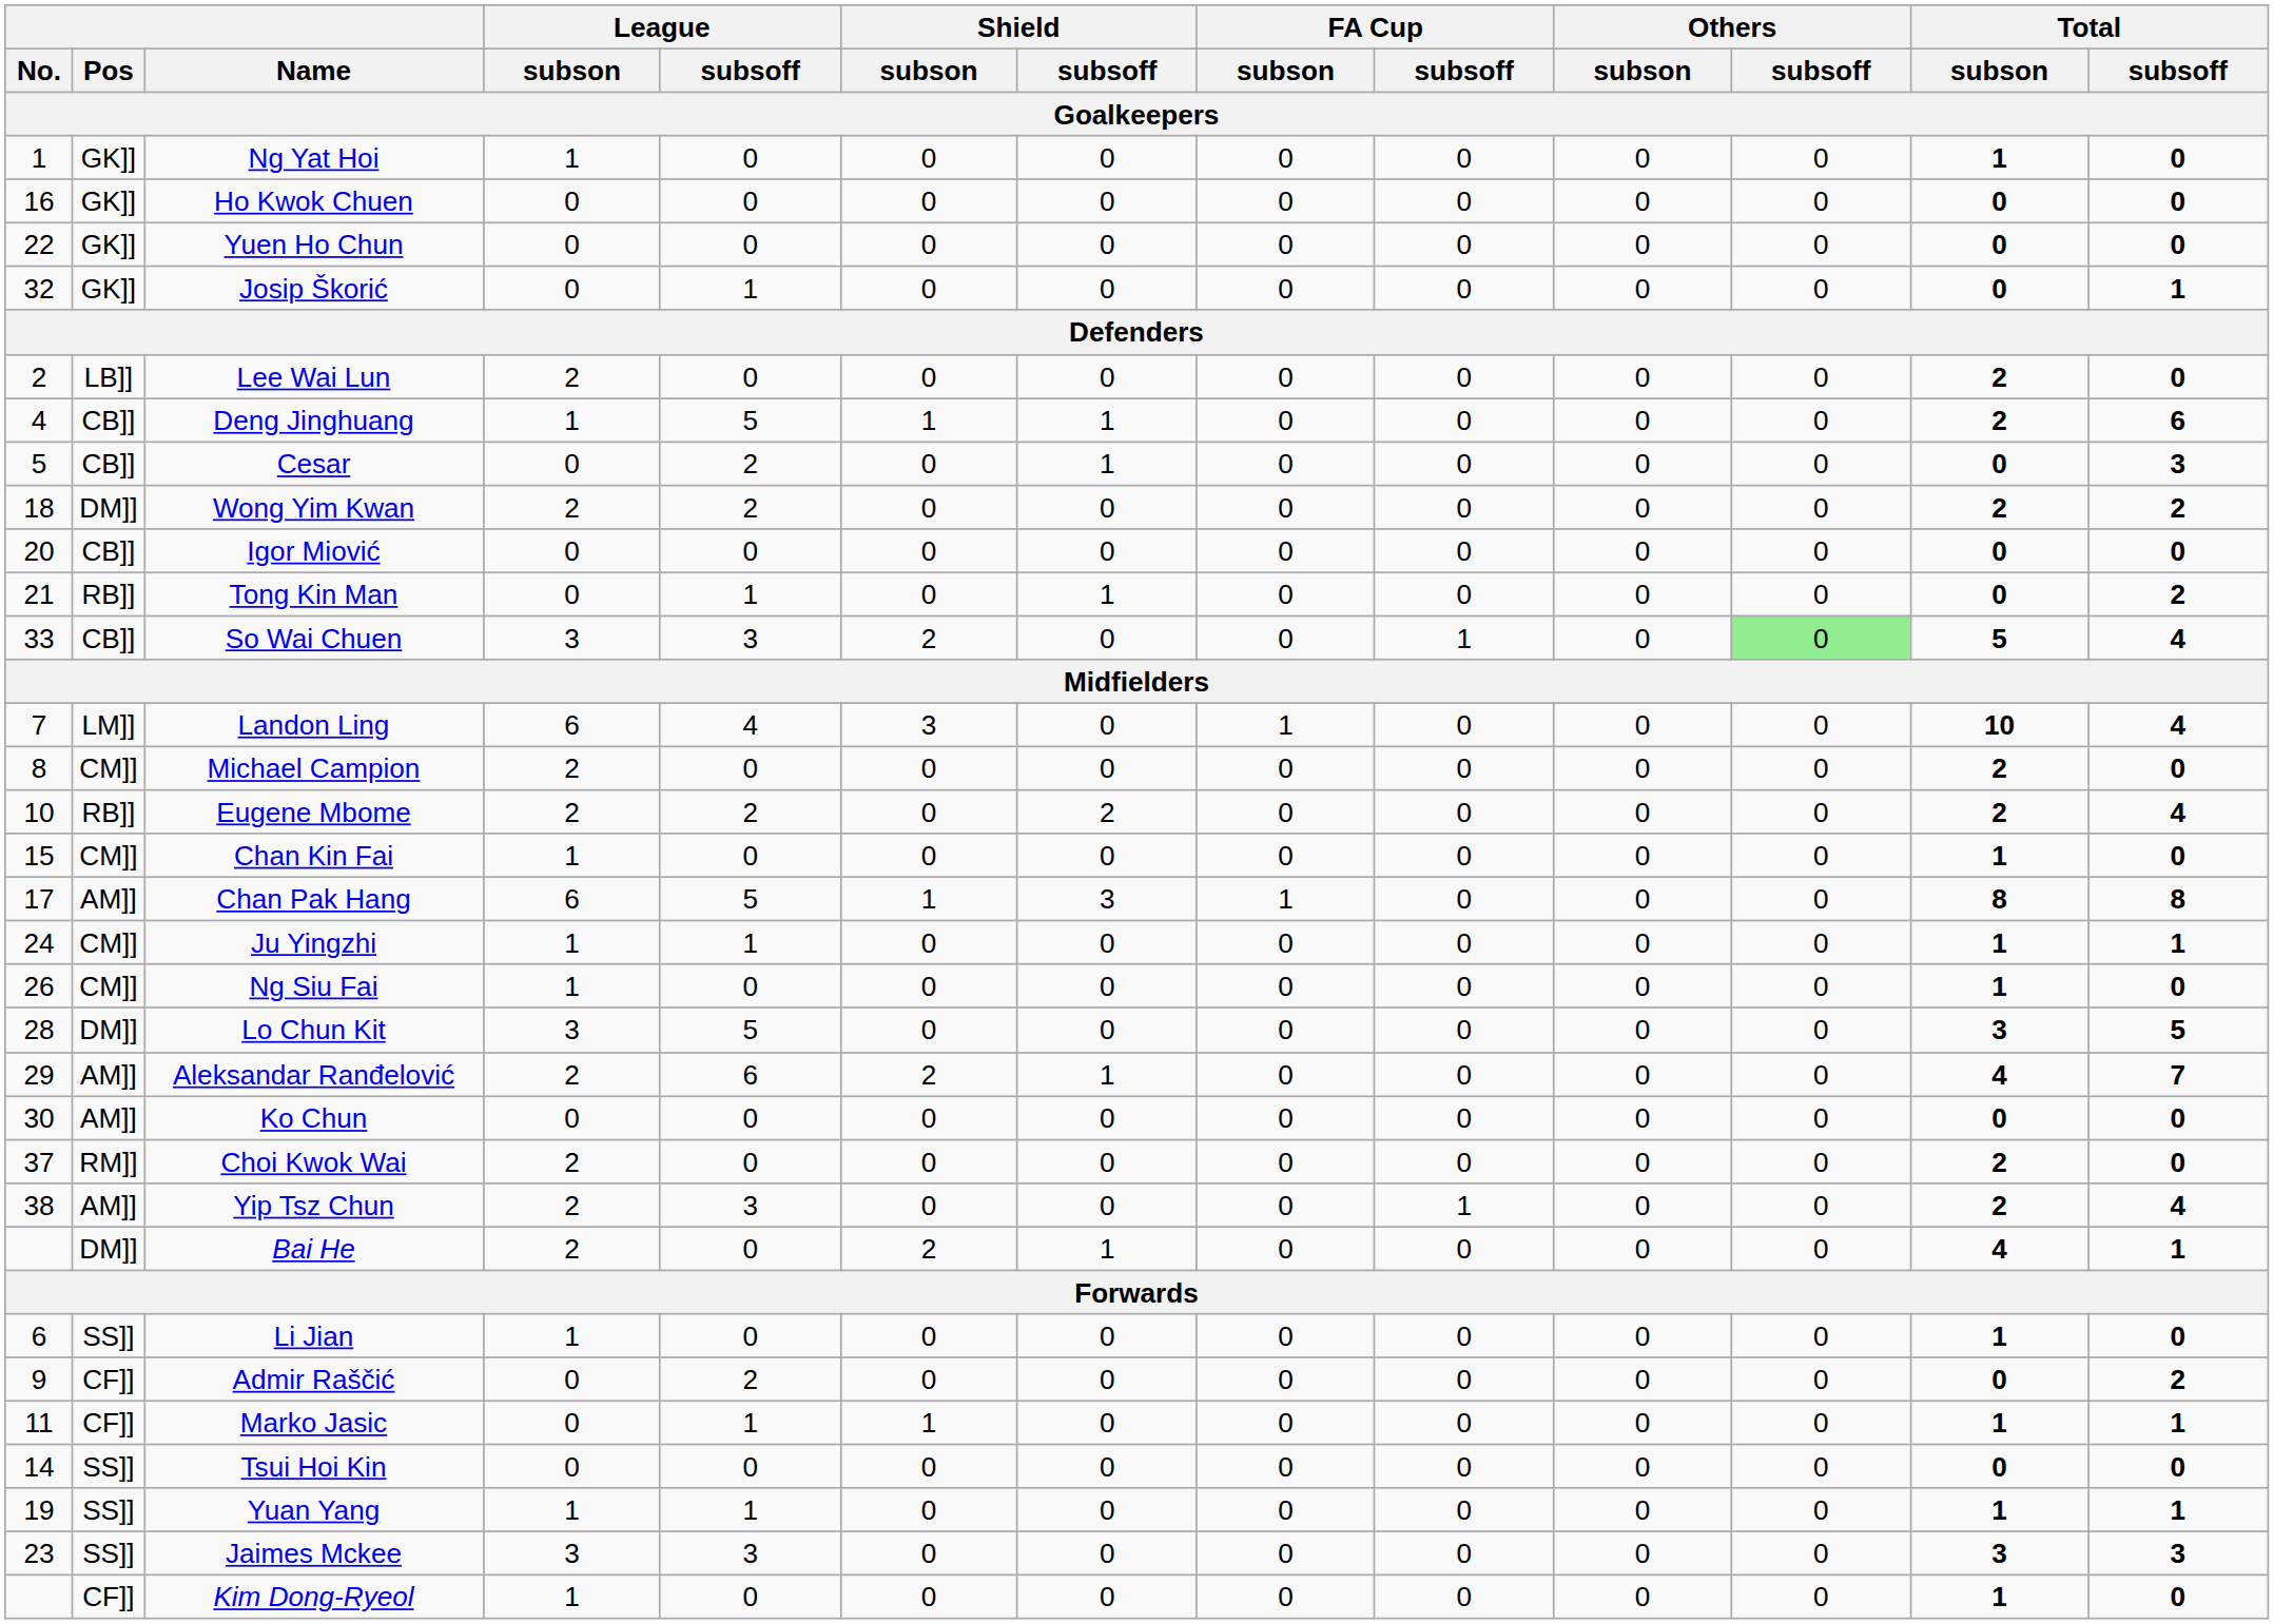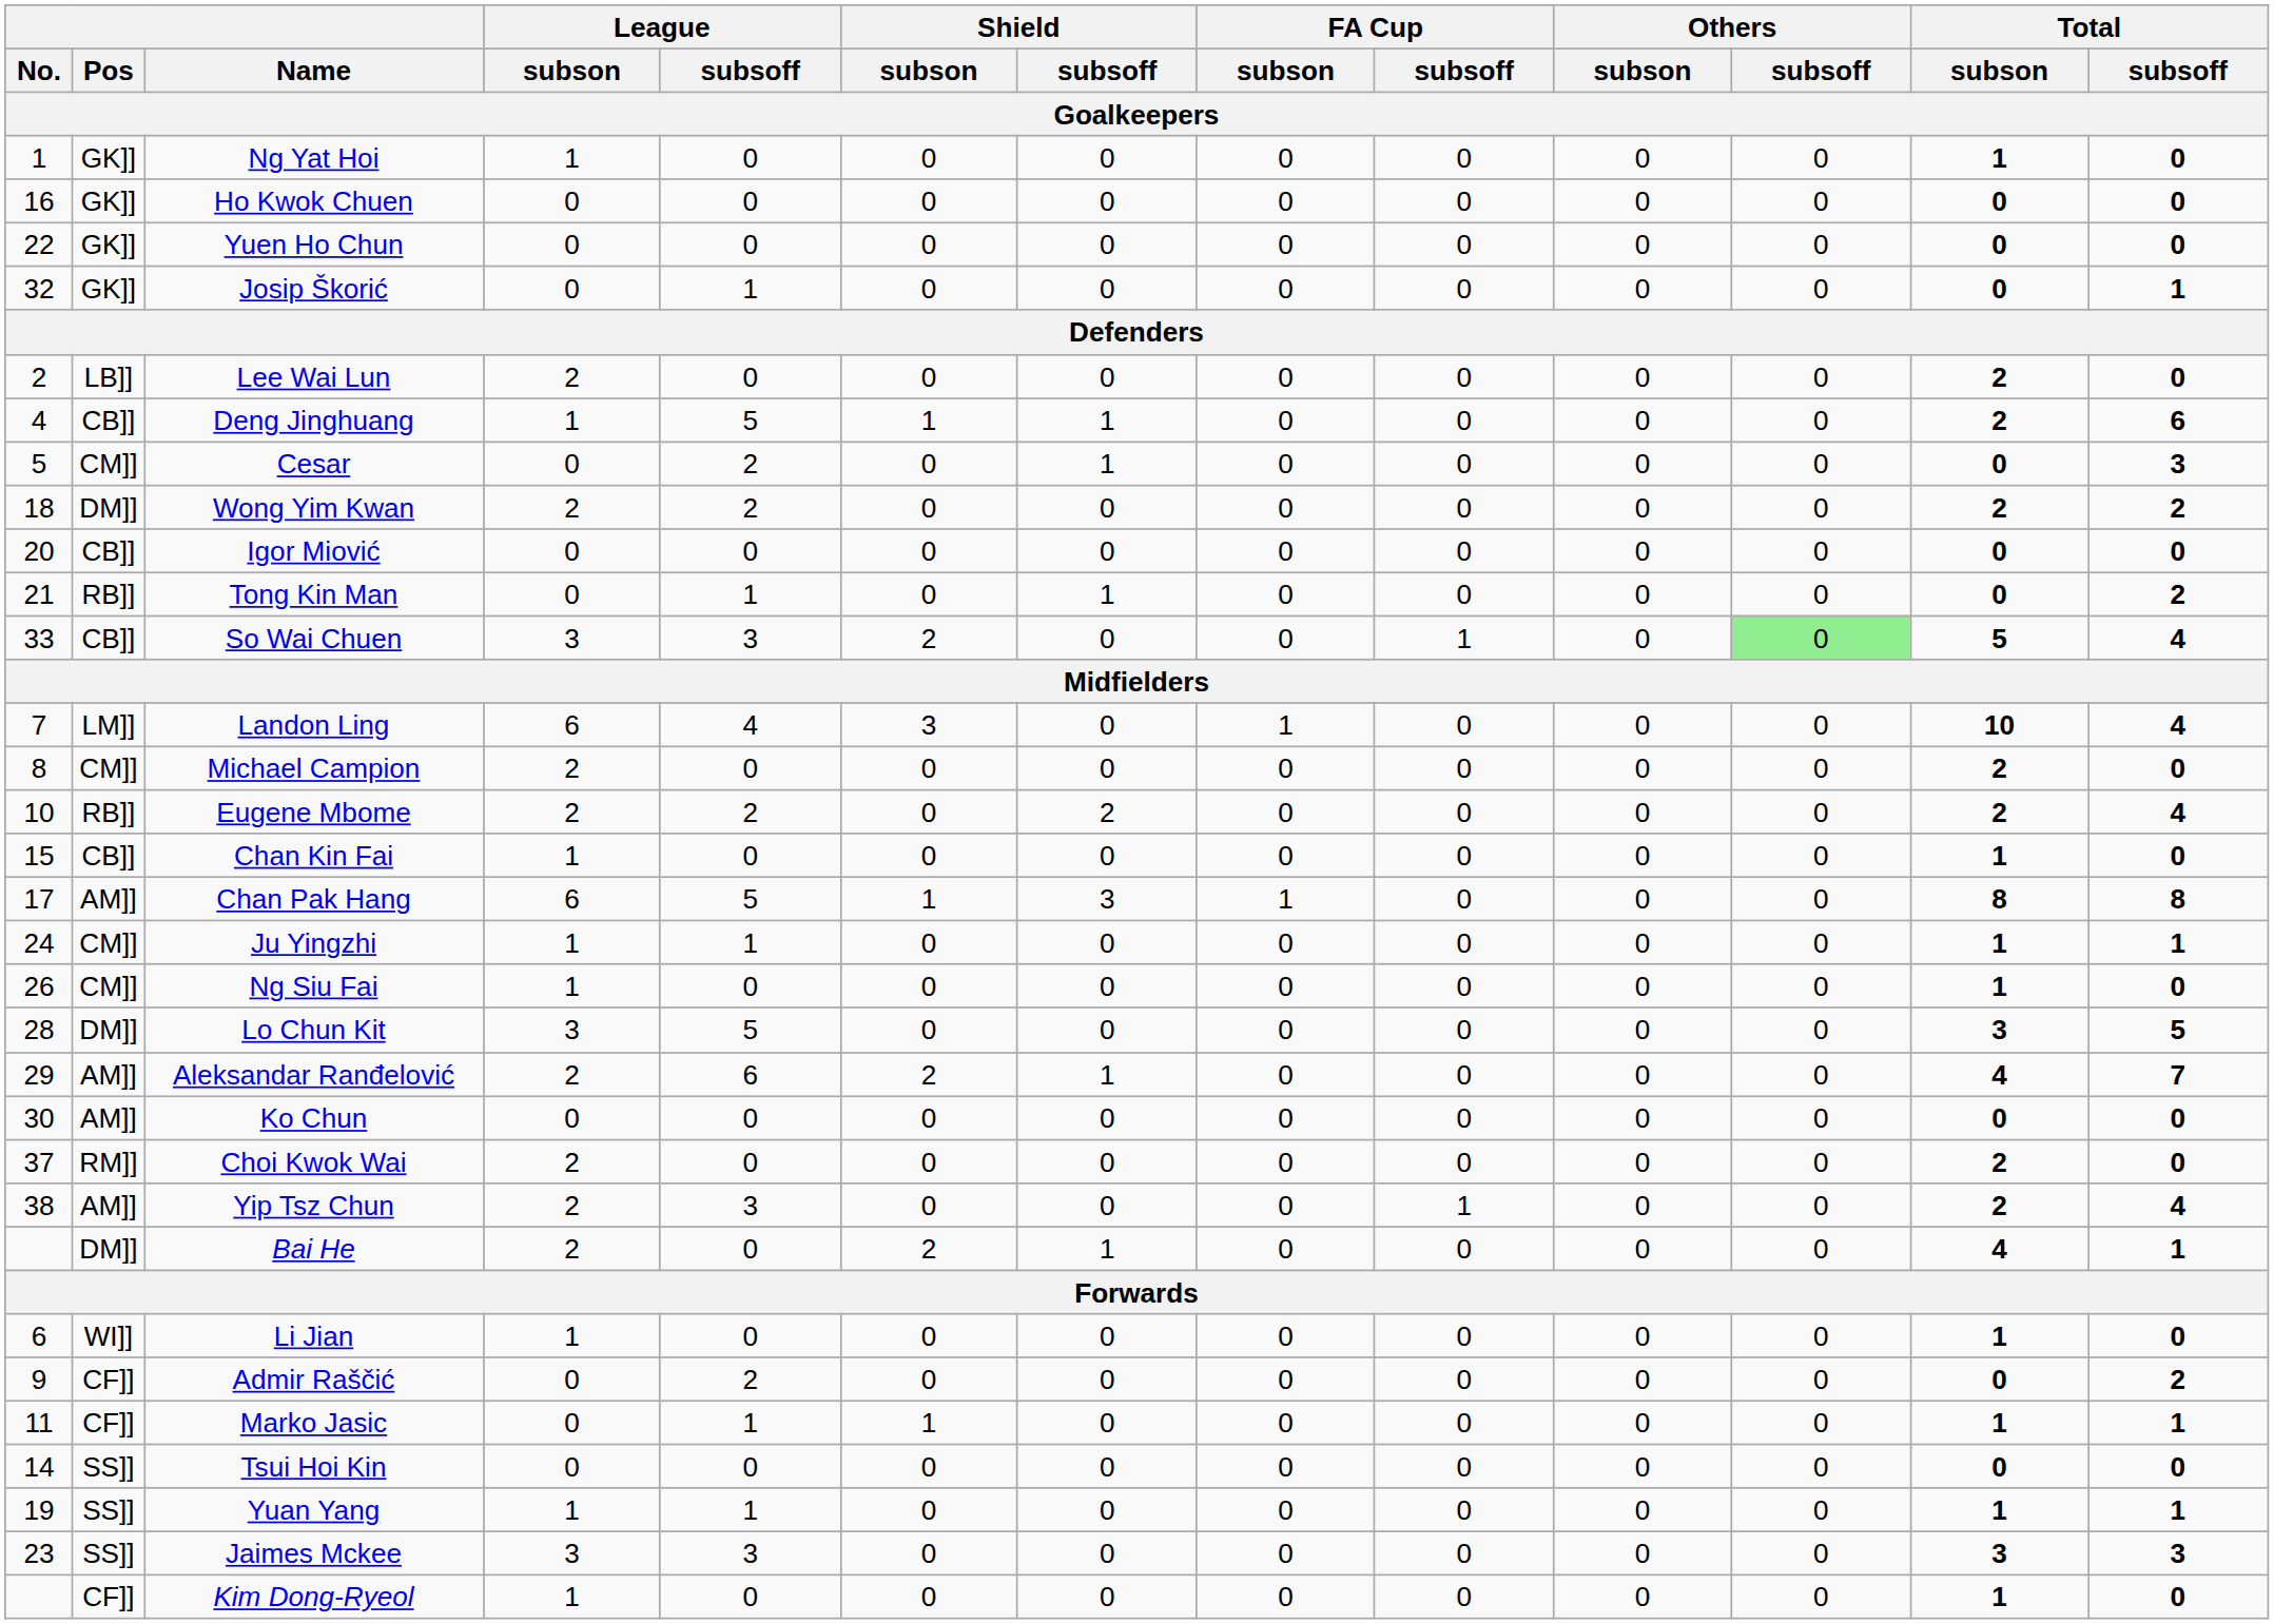 <table class="wikitable" style="font-size: 95%; text-align:center;">
 <tr>
 <th colspan=3></th>
 <th colspan=2>League</th>
 <th colspan=2>Shield</th>
 <th colspan=2>FA Cup</th>
 <th colspan=2>Others</th>
 <th colspan=2>Total</th>
 </tr>
 <tr>
 <th width="3%"><strong>No.</strong></th>
 <th width="3%"><strong>Pos</strong></th>
 <th width="15%"><strong>Name</strong></th>
 <th width=20>subson</th>
 <th width=20>subsoff</th>
 <th width=20>subson</th>
 <th width=20>subsoff</th>
 <th width=20>subson</th>
 <th width=20>subsoff</th>
 <th width=20>subson</th>
 <th width=20>subsoff</th>
 <th width=20>subson</th>
 <th width=20>subsoff</th>
 </tr>
 <tr>
 <th colspan=15>Goalkeepers</th>
 </tr>
 <tr>
 <td>1</td>
 <td [[>GK]]</td>
 <td><a href='#'>Ng Yat Hoi</a></td>
 <td>1</td>
 <td>0</td>
 <td>0</td>
 <td>0</td>
 <td>0</td>
 <td>0</td>
 <td>0</td>
 <td>0</td>
 <td><strong>1</strong></td>
 <td><strong>0</strong></td>
 </tr>
 <tr>
 <td>16</td>
 <td [[>GK]]</td>
 <td><a href='#'>Ho Kwok Chuen</a></td>
 <td>0</td>
 <td>0</td>
 <td>0</td>
 <td>0</td>
 <td>0</td>
 <td>0</td>
 <td>0</td>
 <td>0</td>
 <td><strong>0</strong></td>
 <td><strong>0</strong></td>
 </tr>
 <tr>
 <td>22</td>
 <td [[>GK]]</td>
 <td><a href='#'>Yuen Ho Chun</a></td>
 <td>0</td>
 <td>0</td>
 <td>0</td>
 <td>0</td>
 <td>0</td>
 <td>0</td>
 <td>0</td>
 <td>0</td>
 <td><strong>0</strong></td>
 <td><strong>0</strong></td>
 </tr>
 <tr>
 <td>32</td>
 <td [[>GK]]</td>
 <td><a href='#'>Josip Škorić</a></td>
 <td>0</td>
 <td>1</td>
 <td>0</td>
 <td>0</td>
 <td>0</td>
 <td>0</td>
 <td>0</td>
 <td>0</td>
 <td><strong>0</strong></td>
 <td><strong>1</strong></td>
 </tr>
 <tr>
 <th colspan=15>Defenders</th>
 </tr>
 <tr>
 <td>2</td>
 <td [[>LB]]</td>
 <td><a href='#'>Lee Wai Lun</a></td>
 <td>2</td>
 <td>0</td>
 <td>0</td>
 <td>0</td>
 <td>0</td>
 <td>0</td>
 <td>0</td>
 <td>0</td>
 <td><strong>2</strong></td>
 <td><strong>0</strong></td>
 </tr>
 <tr>
 <td>4</td>
 <td [[>CB]]</td>
 <td><a href='#'>Deng Jinghuang</a></td>
 <td>1</td>
 <td>5</td>
 <td>1</td>
 <td>1</td>
 <td>0</td>
 <td>0</td>
 <td>0</td>
 <td>0</td>
 <td><strong>2</strong></td>
 <td><strong>6</strong></td>
 </tr>
 <tr>
 <td>5</td>
-<td [[>CB]]</td>
+<td [[>CM]]</td>
 <td><a href='#'>Cesar</a></td>
 <td>0</td>
 <td>2</td>
 <td>0</td>
 <td>1</td>
 <td>0</td>
 <td>0</td>
 <td>0</td>
 <td>0</td>
 <td><strong>0</strong></td>
 <td><strong>3</strong></td>
 </tr>
 <tr>
 <td>18</td>
 <td [[>DM]]</td>
 <td><a href='#'>Wong Yim Kwan</a></td>
 <td>2</td>
 <td>2</td>
 <td>0</td>
 <td>0</td>
 <td>0</td>
 <td>0</td>
 <td>0</td>
 <td>0</td>
 <td><strong>2</strong></td>
 <td><strong>2</strong></td>
 </tr>
 <tr>
 <td>20</td>
 <td [[>CB]]</td>
 <td><a href='#'>Igor Miović</a></td>
 <td>0</td>
 <td>0</td>
 <td>0</td>
 <td>0</td>
 <td>0</td>
 <td>0</td>
 <td>0</td>
 <td>0</td>
 <td><strong>0</strong></td>
 <td><strong>0</strong></td>
 </tr>
 <tr>
 <td>21</td>
 <td [[>RB]]</td>
 <td><a href='#'>Tong Kin Man</a></td>
 <td>0</td>
 <td>1</td>
 <td>0</td>
 <td>1</td>
 <td>0</td>
 <td>0</td>
 <td>0</td>
 <td>0</td>
 <td><strong>0</strong></td>
 <td><strong>2</strong></td>
 </tr>
 <tr>
 <td>33</td>
 <td [[>CB]]</td>
 <td><a href='#'>So Wai Chuen</a></td>
 <td>3</td>
 <td>3</td>
 <td>2</td>
 <td>0</td>
 <td>0</td>
 <td>1</td>
 <td>0</td>
 <td style="background: lightgreen;">0</td>
 <td><strong>5</strong></td>
 <td><strong>4</strong></td>
 </tr>
 <tr>
 <th colspan=15>Midfielders</th>
 </tr>
 <tr>
 <td>7</td>
 <td [[>LM]]</td>
 <td><a href='#'>Landon Ling</a></td>
 <td>6</td>
 <td>4</td>
 <td>3</td>
 <td>0</td>
 <td>1</td>
 <td>0</td>
 <td>0</td>
 <td>0</td>
 <td><strong>10</strong></td>
 <td><strong>4</strong></td>
 </tr>
 <tr>
 <td>8</td>
 <td [[>CM]]</td>
 <td><a href='#'>Michael Campion</a></td>
 <td>2</td>
 <td>0</td>
 <td>0</td>
 <td>0</td>
 <td>0</td>
 <td>0</td>
 <td>0</td>
 <td>0</td>
 <td><strong>2</strong></td>
 <td><strong>0</strong></td>
 </tr>
 <tr>
 <td>10</td>
 <td [[>RB]]</td>
 <td><a href='#'>Eugene Mbome</a></td>
 <td>2</td>
 <td>2</td>
 <td>0</td>
 <td>2</td>
 <td>0</td>
 <td>0</td>
 <td>0</td>
 <td>0</td>
 <td><strong>2</strong></td>
 <td><strong>4</strong></td>
 </tr>
 <tr>
 <td>15</td>
-<td [[>CM]]</td>
+<td [[>CB]]</td>
 <td><a href='#'>Chan Kin Fai</a></td>
 <td>1</td>
 <td>0</td>
 <td>0</td>
 <td>0</td>
 <td>0</td>
 <td>0</td>
 <td>0</td>
 <td>0</td>
 <td><strong>1</strong></td>
 <td><strong>0</strong></td>
 </tr>
 <tr>
 <td>17</td>
 <td [[>AM]]</td>
 <td><a href='#'>Chan Pak Hang</a></td>
 <td>6</td>
 <td>5</td>
 <td>1</td>
 <td>3</td>
 <td>1</td>
 <td>0</td>
 <td>0</td>
 <td>0</td>
 <td><strong>8</strong></td>
 <td><strong>8</strong></td>
 </tr>
 <tr>
 <td>24</td>
 <td [[>CM]]</td>
 <td><a href='#'>Ju Yingzhi</a></td>
 <td>1</td>
 <td>1</td>
 <td>0</td>
 <td>0</td>
 <td>0</td>
 <td>0</td>
 <td>0</td>
 <td>0</td>
 <td><strong>1</strong></td>
 <td><strong>1</strong></td>
 </tr>
 <tr>
 <td>26</td>
 <td [[>CM]]</td>
 <td><a href='#'>Ng Siu Fai</a></td>
 <td>1</td>
 <td>0</td>
 <td>0</td>
 <td>0</td>
 <td>0</td>
 <td>0</td>
 <td>0</td>
 <td>0</td>
 <td><strong>1</strong></td>
 <td><strong>0</strong></td>
 </tr>
 <tr>
 <td>28</td>
 <td [[>DM]]</td>
 <td><a href='#'>Lo Chun Kit</a></td>
 <td>3</td>
 <td>5</td>
 <td>0</td>
 <td>0</td>
 <td>0</td>
 <td>0</td>
 <td>0</td>
 <td>0</td>
 <td><strong>3</strong></td>
 <td><strong>5</strong></td>
 </tr>
 <tr>
 <td>29</td>
 <td [[>AM]]</td>
 <td><a href='#'>Aleksandar Ranđelović</a></td>
 <td>2</td>
 <td>6</td>
 <td>2</td>
 <td>1</td>
 <td>0</td>
 <td>0</td>
 <td>0</td>
 <td>0</td>
 <td><strong>4</strong></td>
 <td><strong>7</strong></td>
 </tr>
 <tr>
 <td>30</td>
 <td [[>AM]]</td>
 <td><a href='#'>Ko Chun</a></td>
 <td>0</td>
 <td>0</td>
 <td>0</td>
 <td>0</td>
 <td>0</td>
 <td>0</td>
 <td>0</td>
 <td>0</td>
 <td><strong>0</strong></td>
 <td><strong>0</strong></td>
 </tr>
 <tr>
 <td>37</td>
 <td [[>RM]]</td>
 <td><a href='#'>Choi Kwok Wai</a></td>
 <td>2</td>
 <td>0</td>
 <td>0</td>
 <td>0</td>
 <td>0</td>
 <td>0</td>
 <td>0</td>
 <td>0</td>
 <td><strong>2</strong></td>
 <td><strong>0</strong></td>
 </tr>
 <tr>
 <td>38</td>
 <td [[>AM]]</td>
 <td><a href='#'>Yip Tsz Chun</a></td>
 <td>2</td>
 <td>3</td>
 <td>0</td>
 <td>0</td>
 <td>0</td>
 <td>1</td>
 <td>0</td>
 <td>0</td>
 <td><strong>2</strong></td>
 <td><strong>4</strong></td>
 </tr>
 <tr>
 <td></td>
 <td [[>DM]]</td>
 <td><em><a href='#'>Bai He</a></em></td>
 <td>2</td>
 <td>0</td>
 <td>2</td>
 <td>1</td>
 <td>0</td>
 <td>0</td>
 <td>0</td>
 <td>0</td>
 <td><strong>4</strong></td>
 <td><strong>1</strong></td>
 </tr>
 <tr>
 <th colspan=15>Forwards</th>
 </tr>
 <tr>
 <td>6</td>
-<td [[>SS]]</td>
+<td [[>WI]]</td>
 <td><a href='#'>Li Jian</a></td>
 <td>1</td>
 <td>0</td>
 <td>0</td>
 <td>0</td>
 <td>0</td>
 <td>0</td>
 <td>0</td>
 <td>0</td>
 <td><strong>1</strong></td>
 <td><strong>0</strong></td>
 </tr>
 <tr>
 <td>9</td>
 <td [[>CF]]</td>
 <td><a href='#'>Admir Raščić</a></td>
 <td>0</td>
 <td>2</td>
 <td>0</td>
 <td>0</td>
 <td>0</td>
 <td>0</td>
 <td>0</td>
 <td>0</td>
 <td><strong>0</strong></td>
 <td><strong>2</strong></td>
 </tr>
 <tr>
 <td>11</td>
 <td [[>CF]]</td>
 <td><a href='#'>Marko Jasic</a></td>
 <td>0</td>
 <td>1</td>
 <td>1</td>
 <td>0</td>
 <td>0</td>
 <td>0</td>
 <td>0</td>
 <td>0</td>
 <td><strong>1</strong></td>
 <td><strong>1</strong></td>
 </tr>
 <tr>
 <td>14</td>
 <td [[>SS]]</td>
 <td><a href='#'>Tsui Hoi Kin</a></td>
 <td>0</td>
 <td>0</td>
 <td>0</td>
 <td>0</td>
 <td>0</td>
 <td>0</td>
 <td>0</td>
 <td>0</td>
 <td><strong>0</strong></td>
 <td><strong>0</strong></td>
 </tr>
 <tr>
 <td>19</td>
 <td [[>SS]]</td>
 <td><a href='#'>Yuan Yang</a></td>
 <td>1</td>
 <td>1</td>
 <td>0</td>
 <td>0</td>
 <td>0</td>
 <td>0</td>
 <td>0</td>
 <td>0</td>
 <td><strong>1</strong></td>
 <td><strong>1</strong></td>
 </tr>
 <tr>
 <td>23</td>
 <td [[>SS]]</td>
 <td><a href='#'>Jaimes Mckee</a></td>
 <td>3</td>
 <td>3</td>
 <td>0</td>
 <td>0</td>
 <td>0</td>
 <td>0</td>
 <td>0</td>
 <td>0</td>
 <td><strong>3</strong></td>
 <td><strong>3</strong></td>
 </tr>
 <tr>
 <td></td>
 <td [[>CF]]</td>
 <td><em><a href='#'>Kim Dong-Ryeol</a></em></td>
 <td>1</td>
 <td>0</td>
 <td>0</td>
 <td>0</td>
 <td>0</td>
 <td>0</td>
 <td>0</td>
 <td>0</td>
 <td><strong>1</strong></td>
 <td><strong>0</strong></td>
 </tr>
 </table>
